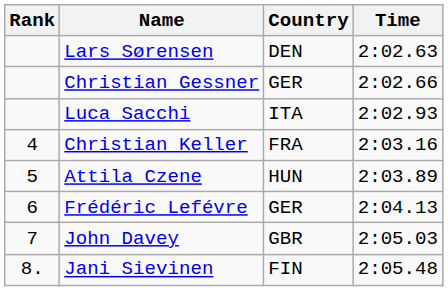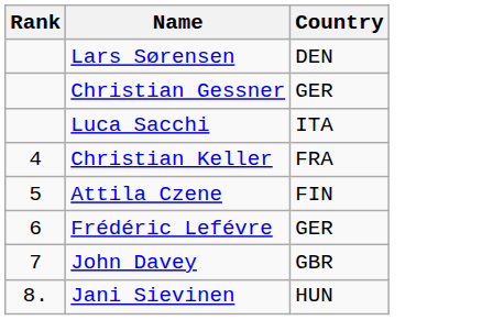 <table class="wikitable">
 <tr>
 <th>Rank</th>
 <th>Name</th>
 <th>Country</th>
-<th>Time</th>
 </tr>
 <tr>
 <td align="center"></td>
 <td><a href='#'>Lars Sørensen</a></td>
 <td> DEN</td>
-<td align="center">2:02.63</td>
 </tr>
 <tr>
 <td align="center"></td>
 <td><a href='#'>Christian Gessner</a></td>
 <td> GER</td>
-<td align="center">2:02.66</td>
 </tr>
 <tr>
 <td align="center"></td>
 <td><a href='#'>Luca Sacchi</a></td>
 <td> ITA</td>
-<td align="center">2:02.93</td>
 </tr>
 <tr>
 <td align="center">4</td>
 <td><a href='#'>Christian Keller</a></td>
 <td> FRA</td>
-<td align="center">2:03.16</td>
 </tr>
 <tr>
 <td align="center">5</td>
 <td><a href='#'>Attila Czene</a></td>
-<td> HUN</td>
-<td align="center">2:03.89</td>
+<td> FIN</td>
 </tr>
 <tr>
 <td align="center">6</td>
 <td><a href='#'>Frédéric Lefévre</a></td>
 <td> GER</td>
-<td align="center">2:04.13</td>
 </tr>
 <tr>
 <td align="center">7</td>
 <td><a href='#'>John Davey</a></td>
 <td> GBR</td>
-<td align="center">2:05.03</td>
 </tr>
 <tr>
 <td align="center">8.</td>
 <td><a href='#'>Jani Sievinen</a></td>
-<td> FIN</td>
-<td align="center">2:05.48</td>
+<td> HUN</td>
 </tr>
 </table>
